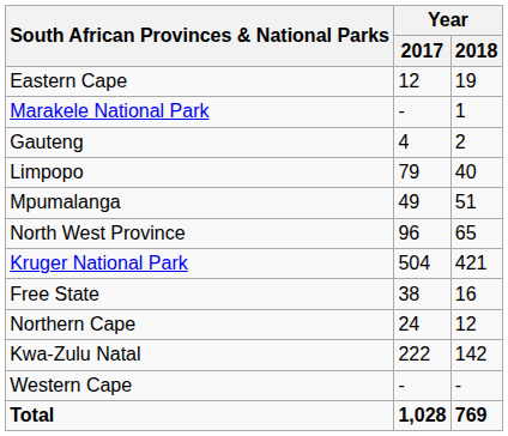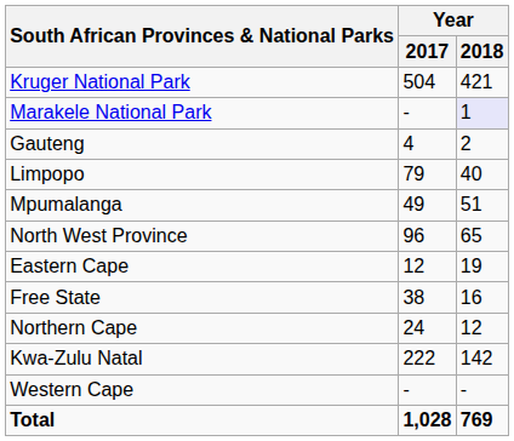 <table class="wikitable">
 <tr>
 <th rowspan="2">South African Provinces & National Parks</th>
 <th colspan="2">Year</th>
 </tr>
 <tr>
 <th>2017</th>
 <th>2018</th>
 </tr>
 <tr>
-<td>Eastern Cape</td>
-<td>12</td>
-<td>19</td>
+<td><a href='#'>Kruger National Park</a></td>
+<td>504</td>
+<td>421</td>
 </tr>
 <tr>
 <td><a href='#'>Marakele National Park</a></td>
 <td>-</td>
-<td>1</td>
+<td style="background: lavender;">1</td>
 </tr>
 <tr>
 <td>Gauteng</td>
 <td>4</td>
 <td>2</td>
 </tr>
 <tr>
 <td>Limpopo</td>
 <td>79</td>
 <td>40</td>
 </tr>
 <tr>
 <td>Mpumalanga</td>
 <td>49</td>
 <td>51</td>
 </tr>
 <tr>
 <td>North West Province</td>
 <td>96</td>
 <td>65</td>
 </tr>
 <tr>
-<td><a href='#'>Kruger National Park</a></td>
-<td>504</td>
-<td>421</td>
+<td>Eastern Cape</td>
+<td>12</td>
+<td>19</td>
 </tr>
 <tr>
 <td>Free State</td>
 <td>38</td>
 <td>16</td>
 </tr>
 <tr>
 <td>Northern Cape</td>
 <td>24</td>
 <td>12</td>
 </tr>
 <tr>
 <td>Kwa-Zulu Natal</td>
 <td>222</td>
 <td>142</td>
 </tr>
 <tr>
 <td>Western Cape</td>
 <td>-</td>
 <td>-</td>
 </tr>
 <tr>
 <td><strong>Total</strong></td>
 <td><strong>        1,028</strong></td>
 <td><strong>        769</strong></td>
 </tr>
 </table>
